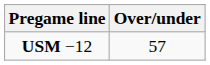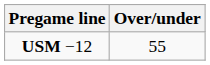 <table class="wikitable">
 <tr align="center">
 <th style=>Pregame line</th>
 <th style=>Over/under</th>
 </tr>
 <tr align="center">
 <td><strong>USM</strong> −12</td>
-<td>57</td>
+<td>55</td>
 </tr>
 </table>
